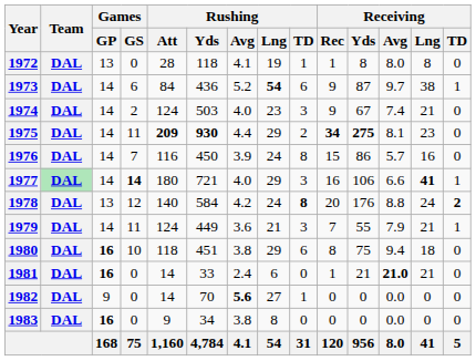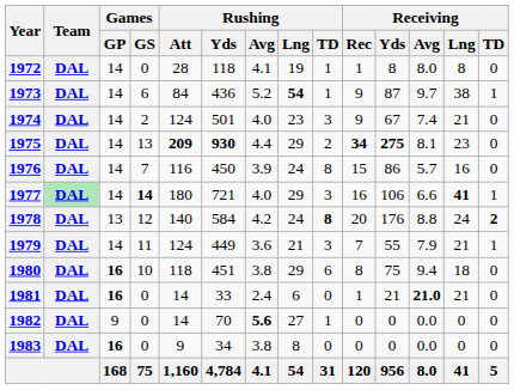 <table class="wikitable" style="text-align:center;">
 <tr>
 <th rowspan="2">Year</th>
 <th rowspan="2">Team</th>
 <th colspan="2">Games</th>
 <th colspan="5">Rushing</th>
 <th colspan="5">Receiving</th>
 </tr>
 <tr>
 <th>GP</th>
 <th>GS</th>
 <th>Att</th>
 <th>Yds</th>
 <th>Avg</th>
 <th>Lng</th>
 <th>TD</th>
 <th>Rec</th>
 <th>Yds</th>
 <th>Avg</th>
 <th>Lng</th>
 <th>TD</th>
 </tr>
 <tr>
 <th><a href='#'>1972</a></th>
 <th><a href='#'>DAL</a></th>
-<td>13</td>
+<td>14</td>
 <td>0</td>
 <td>28</td>
 <td>118</td>
 <td>4.1</td>
 <td>19</td>
 <td>1</td>
 <td>1</td>
 <td>8</td>
 <td>8.0</td>
 <td>8</td>
 <td>0</td>
 </tr>
 <tr>
 <th><a href='#'>1973</a></th>
 <th><a href='#'>DAL</a></th>
 <td>14</td>
 <td>6</td>
 <td>84</td>
 <td>436</td>
 <td>5.2</td>
 <td><strong>54</strong></td>
-<td>6</td>
+<td>1</td>
 <td>9</td>
 <td>87</td>
 <td>9.7</td>
 <td>38</td>
 <td>1</td>
 </tr>
 <tr>
 <th><a href='#'>1974</a></th>
 <th><a href='#'>DAL</a></th>
 <td>14</td>
 <td>2</td>
 <td>124</td>
-<td>503</td>
+<td>501</td>
 <td>4.0</td>
 <td>23</td>
 <td>3</td>
 <td>9</td>
 <td>67</td>
 <td>7.4</td>
 <td>21</td>
 <td>0</td>
 </tr>
 <tr>
 <th><a href='#'>1975</a></th>
 <th><a href='#'>DAL</a></th>
 <td>14</td>
-<td>11</td>
+<td>13</td>
 <td><strong>209</strong></td>
 <td><strong>930</strong></td>
 <td>4.4</td>
 <td>29</td>
 <td>2</td>
 <td><strong>34</strong></td>
 <td><strong>275</strong></td>
 <td>8.1</td>
 <td>23</td>
 <td>0</td>
 </tr>
 <tr>
 <th><a href='#'>1976</a></th>
 <th><a href='#'>DAL</a></th>
 <td>14</td>
 <td>7</td>
 <td>116</td>
 <td>450</td>
 <td>3.9</td>
 <td>24</td>
 <td>8</td>
 <td>15</td>
 <td>86</td>
 <td>5.7</td>
 <td>16</td>
 <td>0</td>
 </tr>
 <tr>
 <th><a href='#'>1977</a></th>
 <th style="background:#afe6ba; width:3em;"><a href='#'>DAL</a></th>
 <td>14</td>
 <td><strong>14</strong></td>
 <td>180</td>
 <td>721</td>
 <td>4.0</td>
 <td>29</td>
 <td>3</td>
 <td>16</td>
 <td>106</td>
 <td>6.6</td>
 <td><strong>41</strong></td>
 <td>1</td>
 </tr>
 <tr>
 <th><a href='#'>1978</a></th>
 <th><a href='#'>DAL</a></th>
 <td>13</td>
 <td>12</td>
 <td>140</td>
 <td>584</td>
 <td>4.2</td>
 <td>24</td>
 <td><strong>8</strong></td>
 <td>20</td>
 <td>176</td>
 <td>8.8</td>
 <td>24</td>
 <td><strong>2</strong></td>
 </tr>
 <tr>
 <th><a href='#'>1979</a></th>
 <th><a href='#'>DAL</a></th>
 <td>14</td>
 <td>11</td>
 <td>124</td>
 <td>449</td>
 <td>3.6</td>
 <td>21</td>
 <td>3</td>
 <td>7</td>
 <td>55</td>
 <td>7.9</td>
 <td>21</td>
 <td>1</td>
 </tr>
 <tr>
 <th><a href='#'>1980</a></th>
 <th><a href='#'>DAL</a></th>
 <td><strong>16</strong></td>
 <td>10</td>
 <td>118</td>
 <td>451</td>
 <td>3.8</td>
 <td>29</td>
 <td>6</td>
 <td>8</td>
 <td>75</td>
 <td>9.4</td>
 <td>18</td>
 <td>0</td>
 </tr>
 <tr>
 <th><a href='#'>1981</a></th>
 <th><a href='#'>DAL</a></th>
 <td><strong>16</strong></td>
 <td>0</td>
 <td>14</td>
 <td>33</td>
 <td>2.4</td>
 <td>6</td>
 <td>0</td>
 <td>1</td>
 <td>21</td>
 <td><strong>21.0</strong></td>
 <td>21</td>
 <td>0</td>
 </tr>
 <tr>
 <th><a href='#'>1982</a></th>
 <th><a href='#'>DAL</a></th>
 <td>9</td>
 <td>0</td>
 <td>14</td>
 <td>70</td>
 <td><strong>5.6</strong></td>
 <td>27</td>
 <td>1</td>
 <td>0</td>
 <td>0</td>
 <td>0.0</td>
 <td>0</td>
 <td>0</td>
 </tr>
 <tr>
 <th><a href='#'>1983</a></th>
 <th><a href='#'>DAL</a></th>
 <td><strong>16</strong></td>
 <td>0</td>
 <td>9</td>
 <td>34</td>
 <td>3.8</td>
 <td>8</td>
 <td>0</td>
 <td>0</td>
 <td>0</td>
 <td>0.0</td>
 <td>0</td>
 <td>0</td>
 </tr>
 <tr>
 <th colspan="2"></th>
 <th>168</th>
 <th>75</th>
 <th>1,160</th>
 <th>4,784</th>
 <th>4.1</th>
 <th>54</th>
 <th>31</th>
 <th>120</th>
 <th>956</th>
 <th>8.0</th>
 <th>41</th>
 <th>5</th>
 </tr>
 </table>
